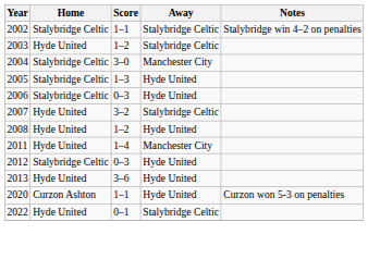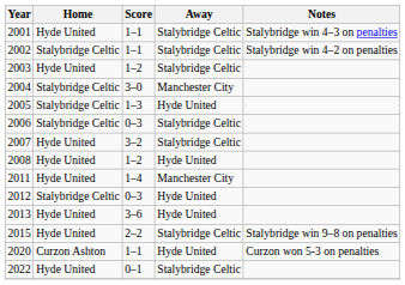 <table class="wikitable">
 <tr>
 <th>Year</th>
 <th>Home</th>
 <th>Score</th>
 <th>Away</th>
 <th>Notes</th>
+</tr>
+<tr>
+<td>2001</td>
+<td>Hyde United</td>
+<td>1–1</td>
+<td>Stalybridge Celtic</td>
+<td>Stalybridge win 4–3 on <a href='#'>penalties</a></td>
 </tr>
 <tr>
 <td>2002</td>
 <td>Stalybridge Celtic</td>
 <td>1–1</td>
 <td>Stalybridge Celtic</td>
 <td>Stalybridge win 4–2 on penalties</td>
 </tr>
 <tr>
 <td>2003</td>
 <td>Hyde United</td>
 <td>1–2</td>
 <td>Stalybridge Celtic</td>
 <td></td>
 </tr>
 <tr>
 <td>2004</td>
 <td>Stalybridge Celtic</td>
 <td>3–0</td>
 <td>Manchester City</td>
 <td></td>
 </tr>
 <tr>
 <td>2005</td>
 <td>Stalybridge Celtic</td>
 <td>1–3</td>
 <td>Hyde United</td>
 <td></td>
 </tr>
 <tr>
 <td>2006</td>
 <td>Stalybridge Celtic</td>
 <td>0–3</td>
-<td>Hyde United</td>
+<td>Stalybridge Celtic</td>
 <td></td>
 </tr>
 <tr>
 <td>2007</td>
 <td>Hyde United</td>
 <td>3–2</td>
 <td>Stalybridge Celtic</td>
 <td></td>
 </tr>
 <tr>
 <td>2008</td>
 <td>Hyde United</td>
 <td>1–2</td>
 <td>Hyde United</td>
 <td></td>
 </tr>
 <tr>
 <td>2011</td>
 <td>Hyde United</td>
 <td>1–4</td>
 <td>Manchester City</td>
 <td></td>
 </tr>
 <tr>
 <td>2012</td>
 <td>Stalybridge Celtic</td>
 <td>0–3</td>
 <td>Hyde United</td>
 <td></td>
 </tr>
 <tr>
 <td>2013</td>
 <td>Hyde United</td>
 <td>3–6</td>
 <td>Hyde United</td>
 <td></td>
 </tr>
 <tr>
+<td>2015</td>
+<td>Hyde United</td>
+<td>2–2</td>
+<td>Stalybridge Celtic</td>
+<td>Stalybridge win 9–8 on penalties</td>
+</tr>
+<tr>
 <td>2020</td>
 <td>Curzon Ashton</td>
 <td>1–1</td>
 <td>Hyde United</td>
 <td>Curzon won 5-3 on penalties</td>
 </tr>
 <tr>
 <td>2022</td>
 <td>Hyde United</td>
 <td>0–1</td>
 <td>Stalybridge Celtic</td>
 <td></td>
 </tr>
 <tr>
 </tr>
 </table>
